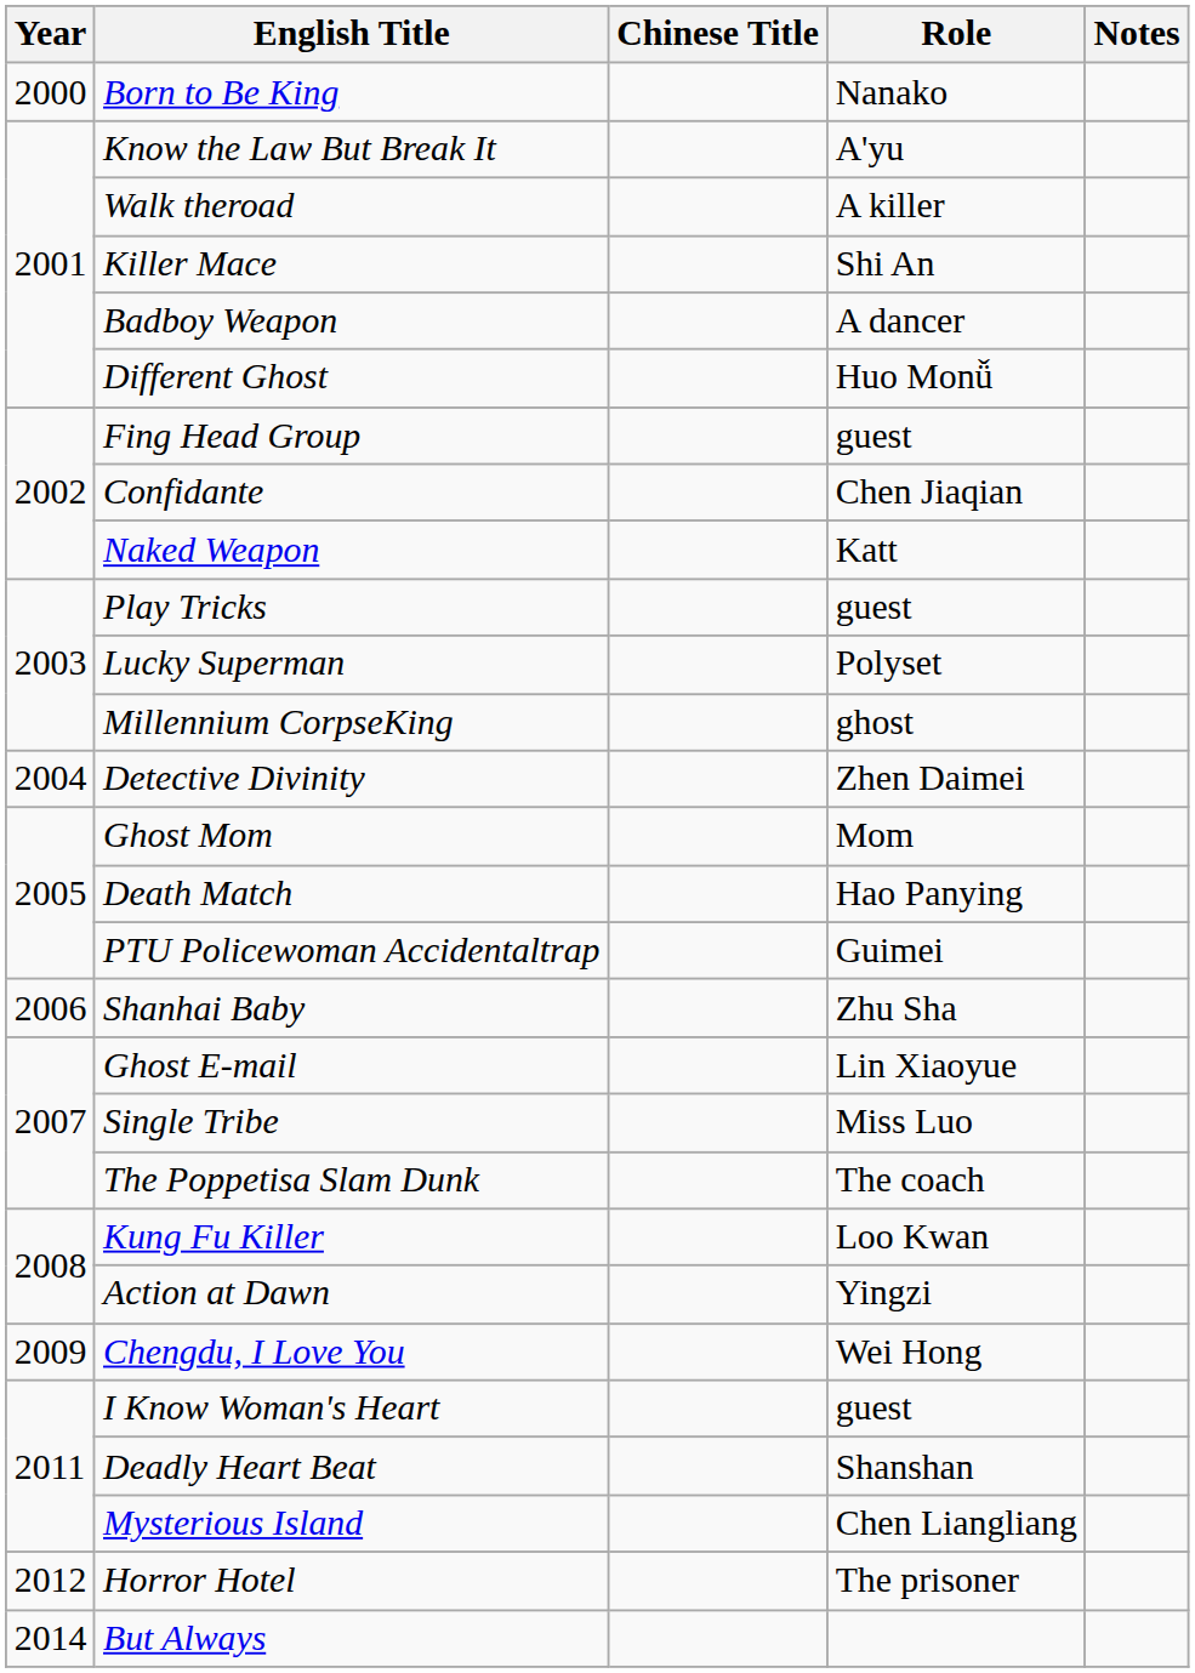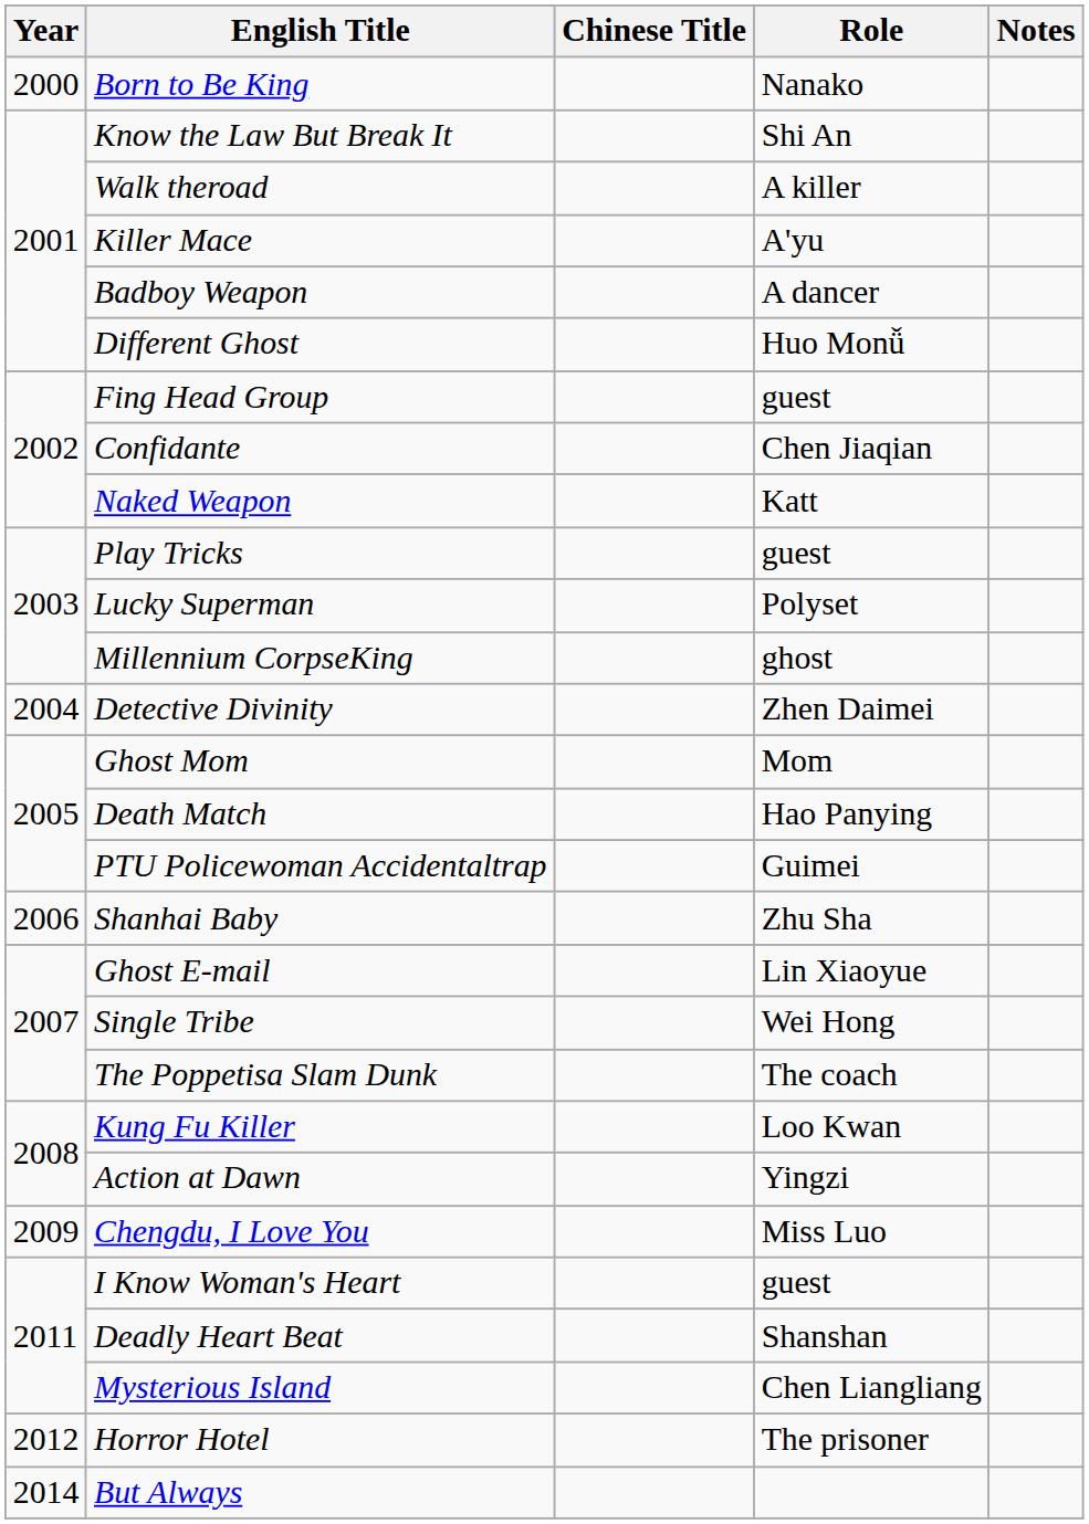 <table class="wikitable">
 <tr>
 <th>Year</th>
 <th>English Title</th>
 <th>Chinese Title</th>
 <th>Role</th>
 <th>Notes</th>
 </tr>
 <tr>
 <td>2000</td>
 <td><em><a href='#'>Born to Be King</a></em></td>
 <td></td>
 <td>Nanako</td>
 <td></td>
 </tr>
 <tr>
 <td rowspan="5">2001</td>
 <td><em>Know the Law But Break It</em></td>
 <td></td>
-<td>A'yu</td>
+<td>Shi An</td>
 <td></td>
 </tr>
 <tr>
 <td><em>Walk theroad</em></td>
 <td></td>
 <td>A killer</td>
 <td></td>
 </tr>
 <tr>
 <td><em>Killer Mace</em></td>
 <td></td>
-<td>Shi An</td>
+<td>A'yu</td>
 <td></td>
 </tr>
 <tr>
 <td><em>Badboy Weapon</em></td>
 <td></td>
 <td>A dancer</td>
 <td></td>
 </tr>
 <tr>
 <td><em>Different Ghost</em></td>
 <td></td>
 <td>Huo Monǚ</td>
 <td></td>
 </tr>
 <tr>
 <td rowspan="3">2002</td>
 <td><em>Fing Head Group</em></td>
 <td></td>
 <td>guest</td>
 <td></td>
 </tr>
 <tr>
 <td><em>Confidante</em></td>
 <td></td>
 <td>Chen Jiaqian</td>
 <td></td>
 </tr>
 <tr>
 <td><em><a href='#'>Naked Weapon</a></em></td>
 <td></td>
 <td>Katt</td>
 <td></td>
 </tr>
 <tr>
 <td rowspan="3">2003</td>
 <td><em>Play Tricks</em></td>
 <td></td>
 <td>guest</td>
 <td></td>
 </tr>
 <tr>
 <td><em>Lucky Superman</em></td>
 <td></td>
 <td>Polyset</td>
 <td></td>
 </tr>
 <tr>
 <td><em>Millennium CorpseKing</em></td>
 <td></td>
 <td>ghost</td>
 <td></td>
 </tr>
 <tr>
 <td>2004</td>
 <td><em>Detective Divinity</em></td>
 <td></td>
 <td>Zhen Daimei</td>
 <td></td>
 </tr>
 <tr>
 <td rowspan="3">2005</td>
 <td><em>Ghost Mom</em></td>
 <td></td>
 <td>Mom</td>
 <td></td>
 </tr>
 <tr>
 <td><em>Death Match</em></td>
 <td></td>
 <td>Hao Panying</td>
 <td></td>
 </tr>
 <tr>
 <td><em>PTU Policewoman Accidentaltrap</em></td>
 <td></td>
 <td>Guimei</td>
 <td></td>
 </tr>
 <tr>
 <td>2006</td>
 <td><em>Shanhai Baby</em></td>
 <td></td>
 <td>Zhu Sha</td>
 <td></td>
 </tr>
 <tr>
 <td rowspan="3">2007</td>
 <td><em>Ghost E-mail</em></td>
 <td></td>
 <td>Lin Xiaoyue</td>
 <td></td>
 </tr>
 <tr>
 <td><em>Single Tribe</em></td>
 <td></td>
-<td>Miss Luo</td>
+<td>Wei Hong</td>
 <td></td>
 </tr>
 <tr>
 <td><em>The Poppetisa Slam Dunk</em></td>
 <td></td>
 <td>The coach</td>
 <td></td>
 </tr>
 <tr>
 <td rowspan="2">2008</td>
 <td><em><a href='#'>Kung Fu Killer</a></em></td>
 <td></td>
 <td>Loo Kwan</td>
 <td></td>
 </tr>
 <tr>
 <td><em>Action at Dawn</em></td>
 <td></td>
 <td>Yingzi</td>
 <td></td>
 </tr>
 <tr>
 <td>2009</td>
 <td><em><a href='#'>Chengdu, I Love You</a></em></td>
 <td></td>
-<td>Wei Hong</td>
+<td>Miss Luo</td>
 <td></td>
 </tr>
 <tr>
 <td rowspan="3">2011</td>
 <td><em>I Know Woman's Heart</em></td>
 <td></td>
 <td>guest</td>
 <td></td>
 </tr>
 <tr>
 <td><em>Deadly Heart Beat</em></td>
 <td></td>
 <td>Shanshan</td>
 <td></td>
 </tr>
 <tr>
 <td><em><a href='#'>Mysterious Island</a></em></td>
 <td></td>
 <td>Chen Liangliang</td>
 <td></td>
 </tr>
 <tr>
 <td>2012</td>
 <td><em>Horror Hotel</em></td>
 <td></td>
 <td>The prisoner</td>
 <td></td>
 </tr>
 <tr>
 <td>2014</td>
 <td><em><a href='#'>But Always</a></em></td>
 <td></td>
 <td></td>
 <td></td>
 </tr>
 </table>
